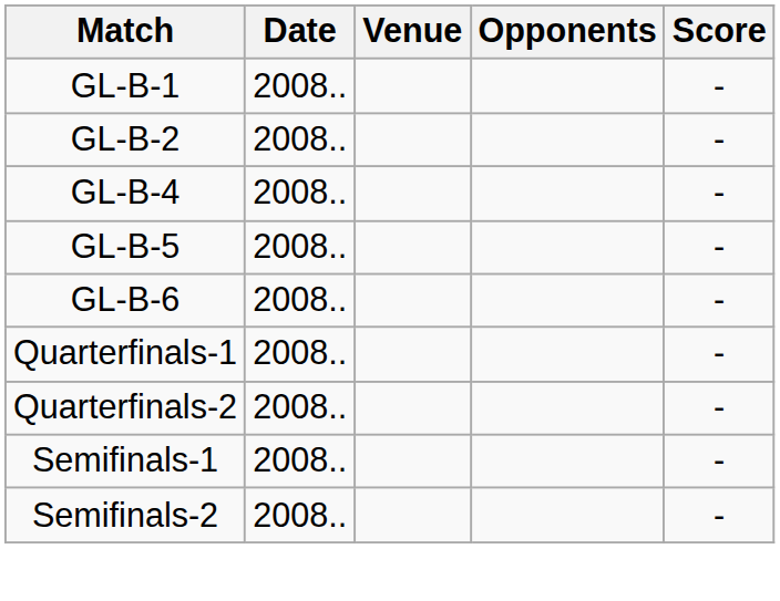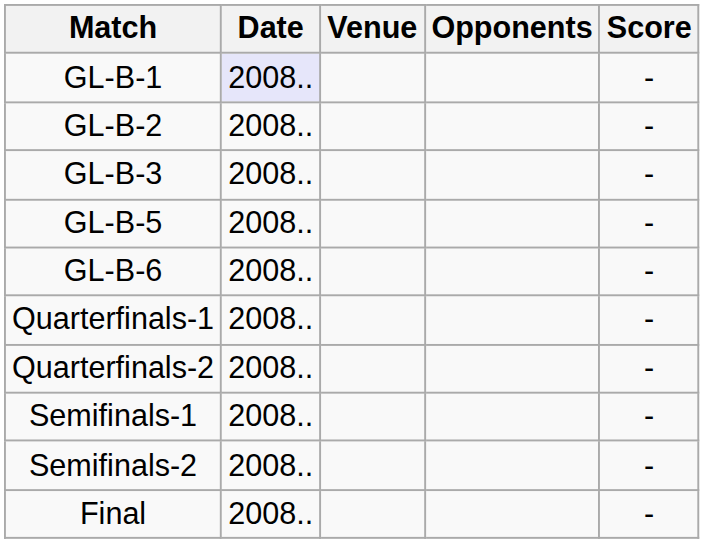 <table class="wikitable" style="text-align:center;">
 <tr>
 <th>Match</th>
 <th>Date</th>
 <th>Venue</th>
 <th>Opponents</th>
 <th>Score</th>
 </tr>
 <tr>
 <td>GL-B-1</td>
-<td>2008..</td>
+<td style="background: lavender;">2008..</td>
 <td><a href='#'></a></td>
 <td><a href='#'></a></td>
 <td>-</td>
 </tr>
 <tr>
 <td>GL-B-2</td>
 <td>2008..</td>
 <td><a href='#'></a></td>
 <td><a href='#'></a></td>
 <td>-</td>
 </tr>
 <tr>
-<td>GL-B-4</td>
+<td>GL-B-3</td>
 <td>2008..</td>
 <td><a href='#'></a></td>
 <td><a href='#'></a></td>
 <td>-</td>
 </tr>
 <tr>
 <td>GL-B-5</td>
 <td>2008..</td>
 <td><a href='#'></a></td>
 <td><a href='#'></a></td>
 <td>-</td>
 </tr>
 <tr>
 <td>GL-B-6</td>
 <td>2008..</td>
 <td><a href='#'></a></td>
 <td><a href='#'></a></td>
 <td>-</td>
 </tr>
 <tr>
 <td>Quarterfinals-1</td>
 <td>2008..</td>
 <td><a href='#'></a></td>
 <td><a href='#'></a></td>
 <td>-</td>
 </tr>
 <tr>
 <td>Quarterfinals-2</td>
 <td>2008..</td>
 <td><a href='#'></a></td>
 <td><a href='#'></a></td>
 <td>-</td>
 </tr>
 <tr>
 <td>Semifinals-1</td>
 <td>2008..</td>
 <td><a href='#'></a></td>
 <td><a href='#'></a></td>
 <td>-</td>
 </tr>
 <tr>
 <td>Semifinals-2</td>
 <td>2008..</td>
 <td><a href='#'></a></td>
 <td><a href='#'></a></td>
 <td>-</td>
 </tr>
+<tr>
+<td>Final</td>
+<td>2008..</td>
+<td><a href='#'></a></td>
+<td><a href='#'></a></td>
+<td>-</td>
+</tr>
 </table>
